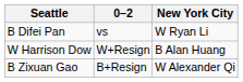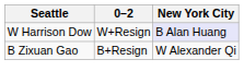 <table class="wikitable">
 <tr>
 <th>Seattle</th>
 <th>0–2</th>
 <th>New York City</th>
 </tr>
 <tr>
-<td>B Difei Pan</td>
-<td>vs</td>
-<td>W Ryan Li</td>
-</tr>
-<tr>
 <td>W Harrison Dow</td>
 <td>W+Resign</td>
-<td>B Alan Huang</td>
+<td style="background: lavender;">B Alan Huang</td>
 </tr>
 <tr>
 <td>B Zixuan Gao</td>
 <td>B+Resign</td>
 <td>W Alexander Qi</td>
 </tr>
 </table>
